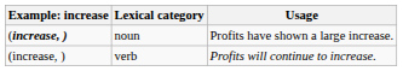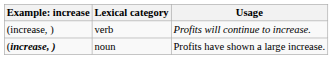 <table class="wikitable">
 <tr>
 <th>Example: <strong>increase</strong></th>
 <th>Lexical category</th>
 <th>Usage</th>
 </tr>
 <tr>
+<td>(</em>in</strong>crease</em></strong>, )</td>
+<td>verb</td>
+<td><em>Profits will continue to increase.</em></td>
+</tr>
+<tr>
 <td>(<strong><em>in<strong>crease<em>, )</td>
 <td>noun</td>
 <td></em>Profits have shown a large increase.<em></td>
 </tr>
-<tr>
-<td>(</em>in</strong>crease</em></strong>, )</td>
-<td>verb</td>
-<td><em>Profits will continue to increase.</em></td>
-</tr>
 </table>
